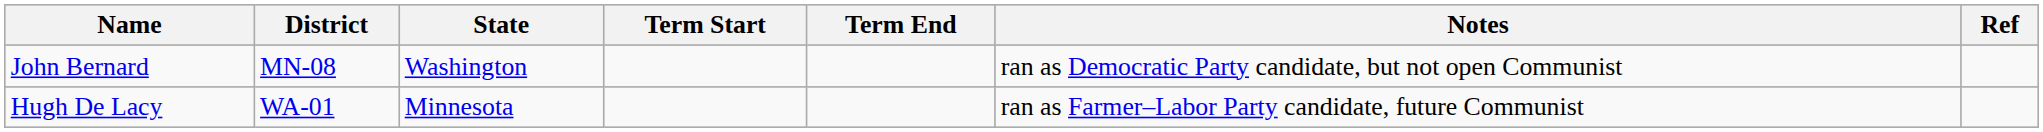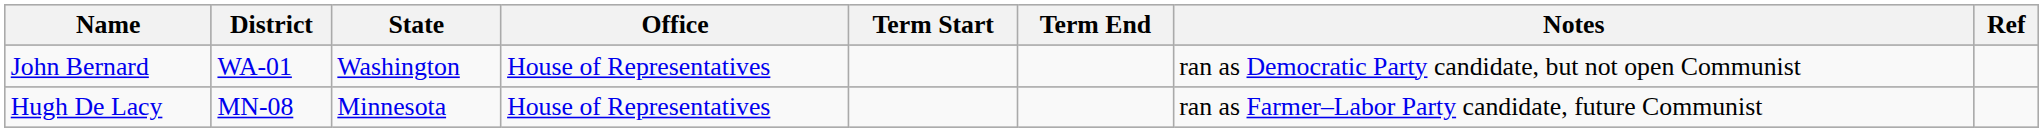 <table class="wikitable sortable" width=100%>
 <tr>
 <th>Name</th>
 <th>District</th>
 <th>State</th>
+<th>Office</th>
 <th>Term Start</th>
 <th>Term End</th>
 <th>Notes</th>
 <th>Ref</th>
 </tr>
 <tr>
 <td><a href='#'>John Bernard</a></td>
-<td><a href='#'>MN-08</a></td>
+<td><a href='#'>WA-01</a></td>
 <td><a href='#'>Washington</a></td>
+<td><a href='#'>House of Representatives</a></td>
 <td></td>
 <td></td>
 <td>ran as <a href='#'>Democratic Party</a> candidate, but not open Communist</td>
 <td></td>
 </tr>
 <tr>
 <td><a href='#'>Hugh De Lacy</a></td>
-<td><a href='#'>WA-01</a></td>
+<td><a href='#'>MN-08</a></td>
 <td><a href='#'>Minnesota</a></td>
+<td><a href='#'>House of Representatives</a></td>
 <td></td>
 <td></td>
 <td>ran as <a href='#'>Farmer–Labor Party</a> candidate, future Communist</td>
 <td></td>
 </tr>
 </table>
